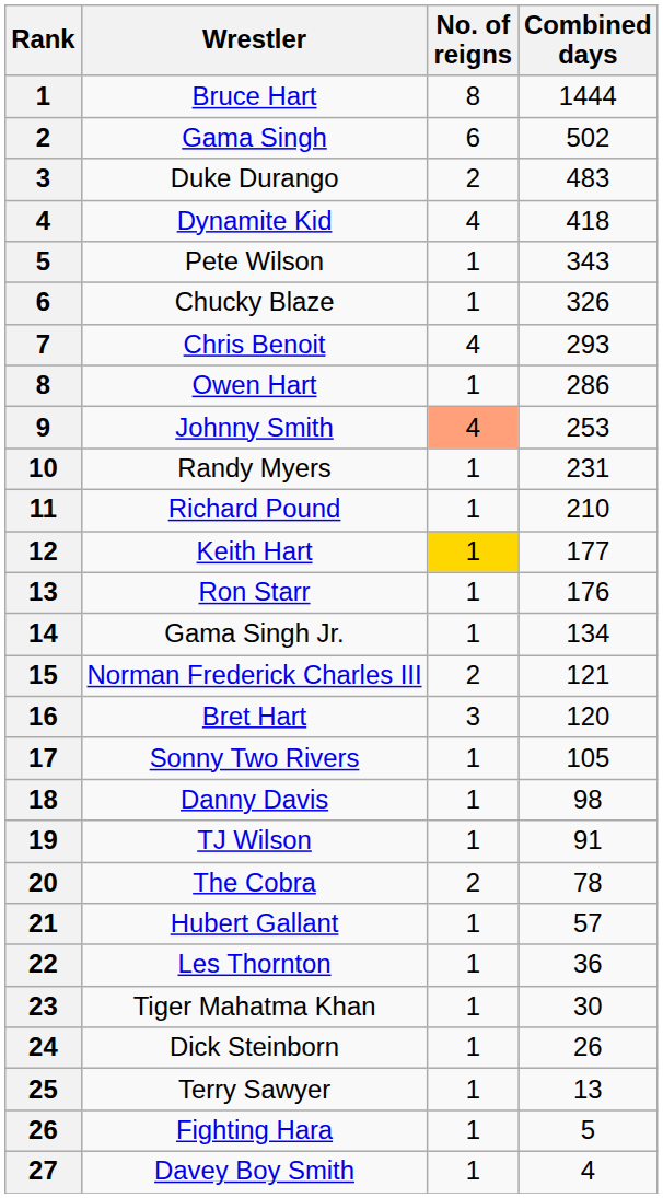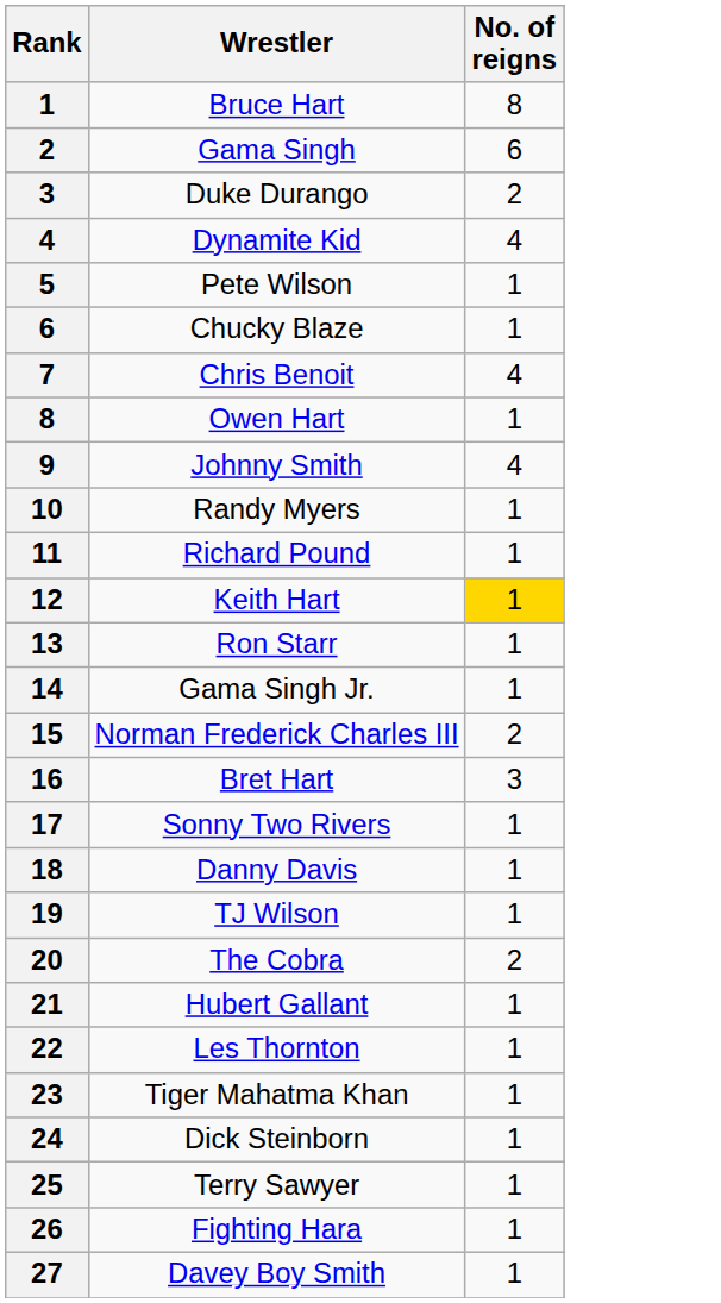 <table class="wikitable sortable" style="text-align:center;">
 <tr>
 <th>Rank</th>
 <th>Wrestler</th>
 <th>No. of<br>reigns</th>
-<th>Combined<br>days</th>
 </tr>
 <tr>
 <th>1</th>
 <td><a href='#'>Bruce Hart</a></td>
 <td>8</td>
-<td>1444</td>
 </tr>
 <tr>
 <th>2</th>
 <td><a href='#'>Gama Singh</a></td>
 <td>6</td>
-<td>502</td>
 </tr>
 <tr>
 <th>3</th>
 <td>Duke Durango</td>
 <td>2</td>
-<td>483</td>
 </tr>
 <tr>
 <th>4</th>
 <td><a href='#'>Dynamite Kid</a></td>
 <td>4</td>
-<td>418</td>
 </tr>
 <tr>
 <th>5</th>
 <td>Pete Wilson</td>
 <td>1</td>
-<td>343</td>
 </tr>
 <tr>
 <th>6</th>
 <td>Chucky Blaze</td>
 <td>1</td>
-<td>326</td>
 </tr>
 <tr>
 <th>7</th>
 <td><a href='#'>Chris Benoit</a></td>
 <td>4</td>
-<td>293</td>
 </tr>
 <tr>
 <th>8</th>
 <td><a href='#'>Owen Hart</a></td>
 <td>1</td>
-<td>286</td>
 </tr>
 <tr>
 <th>9</th>
 <td><a href='#'>Johnny Smith</a></td>
-<td style="background: lightsalmon;">4</td>
-<td>253</td>
+<td>4</td>
 </tr>
 <tr>
 <th>10</th>
 <td>Randy Myers</td>
 <td>1</td>
-<td>231</td>
 </tr>
 <tr>
 <th>11</th>
 <td><a href='#'>Richard Pound</a></td>
 <td>1</td>
-<td>210</td>
 </tr>
 <tr>
 <th>12</th>
 <td><a href='#'>Keith Hart</a></td>
 <td style="background: gold;">1</td>
-<td>177</td>
 </tr>
 <tr>
 <th>13</th>
 <td><a href='#'>Ron Starr</a></td>
 <td>1</td>
-<td>176</td>
 </tr>
 <tr>
 <th>14</th>
 <td>Gama Singh Jr.</td>
 <td>1</td>
-<td>134</td>
 </tr>
 <tr>
 <th>15</th>
 <td><a href='#'>Norman Frederick Charles III</a></td>
 <td>2</td>
-<td>121</td>
 </tr>
 <tr>
 <th>16</th>
 <td><a href='#'>Bret Hart</a></td>
 <td>3</td>
-<td>120</td>
 </tr>
 <tr>
 <th>17</th>
 <td><a href='#'>Sonny Two Rivers</a></td>
 <td>1</td>
-<td>105</td>
 </tr>
 <tr>
 <th>18</th>
 <td><a href='#'>Danny Davis</a></td>
 <td>1</td>
-<td>98</td>
 </tr>
 <tr>
 <th>19</th>
 <td><a href='#'>TJ Wilson</a></td>
 <td>1</td>
-<td>91</td>
 </tr>
 <tr>
 <th>20</th>
 <td><a href='#'>The Cobra</a></td>
 <td>2</td>
-<td>78</td>
 </tr>
 <tr>
 <th>21</th>
 <td><a href='#'>Hubert Gallant</a></td>
 <td>1</td>
-<td>57</td>
 </tr>
 <tr>
 <th>22</th>
 <td><a href='#'>Les Thornton</a></td>
 <td>1</td>
-<td>36</td>
 </tr>
 <tr>
 <th>23</th>
 <td>Tiger Mahatma Khan</td>
 <td>1</td>
-<td>30</td>
 </tr>
 <tr>
 <th>24</th>
 <td>Dick Steinborn</td>
 <td>1</td>
-<td>26</td>
 </tr>
 <tr>
 <th>25</th>
 <td>Terry Sawyer</td>
 <td>1</td>
-<td>13</td>
 </tr>
 <tr>
 <th>26</th>
 <td><a href='#'>Fighting Hara</a></td>
 <td>1</td>
-<td>5</td>
 </tr>
 <tr>
 <th>27</th>
 <td><a href='#'>Davey Boy Smith</a></td>
 <td>1</td>
-<td>4</td>
 </tr>
 </table>
